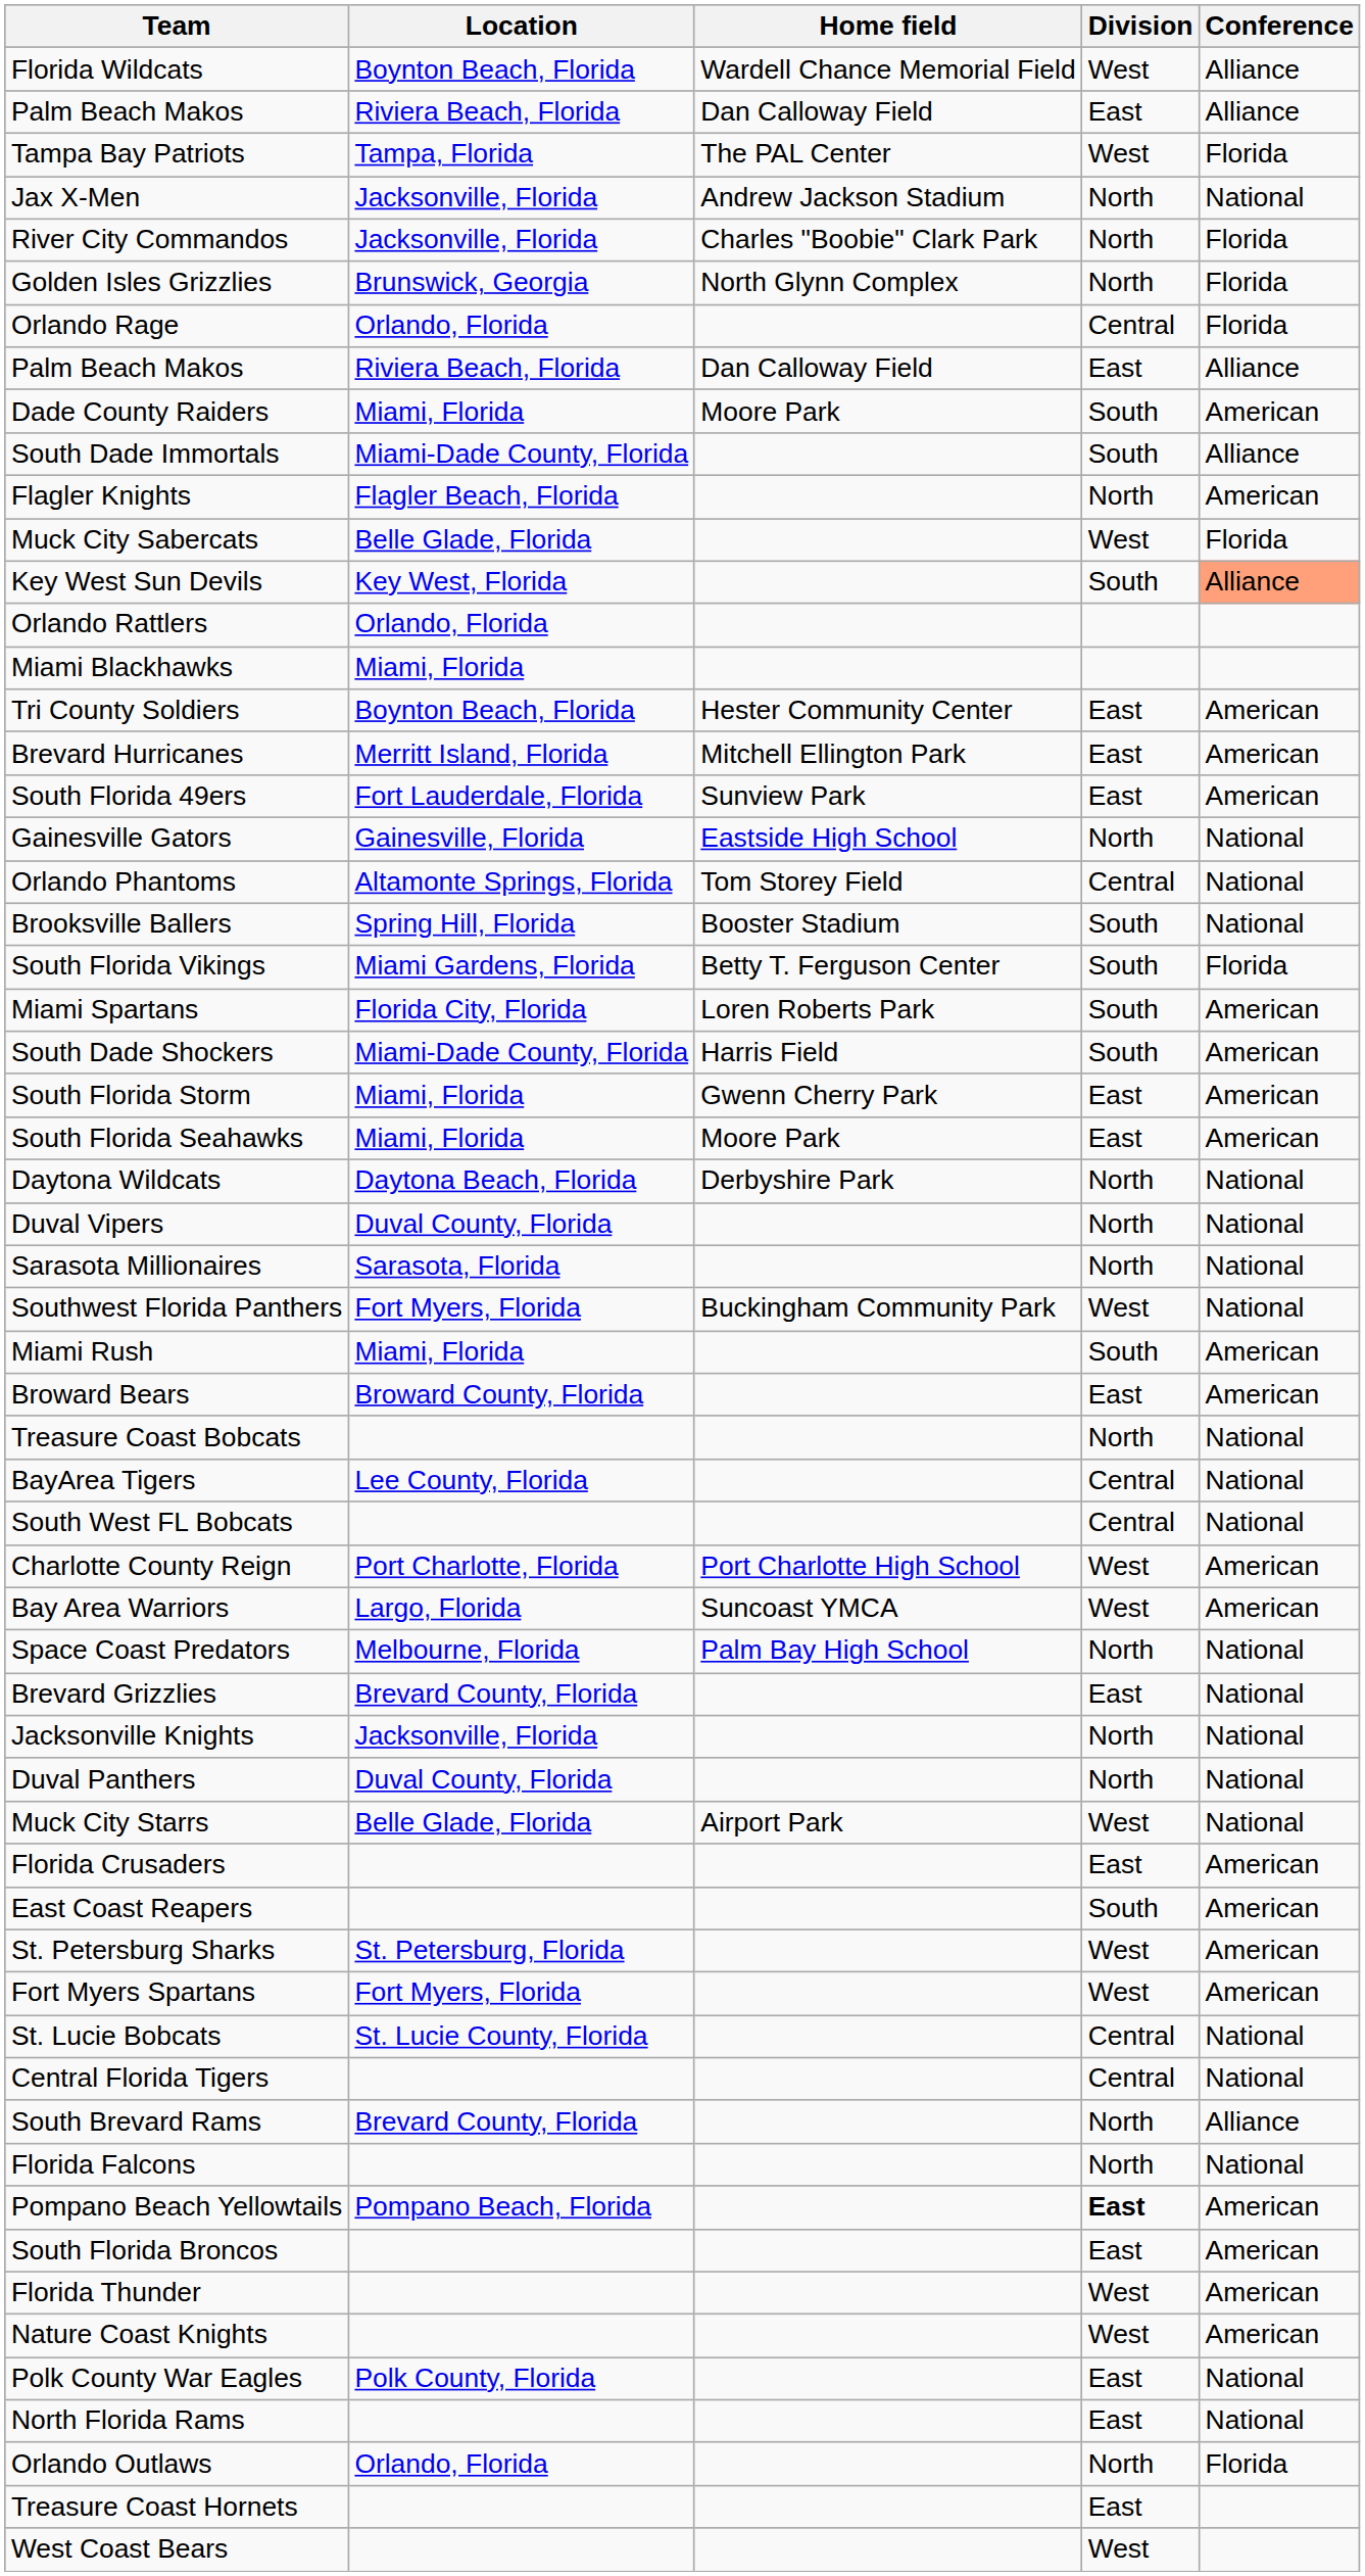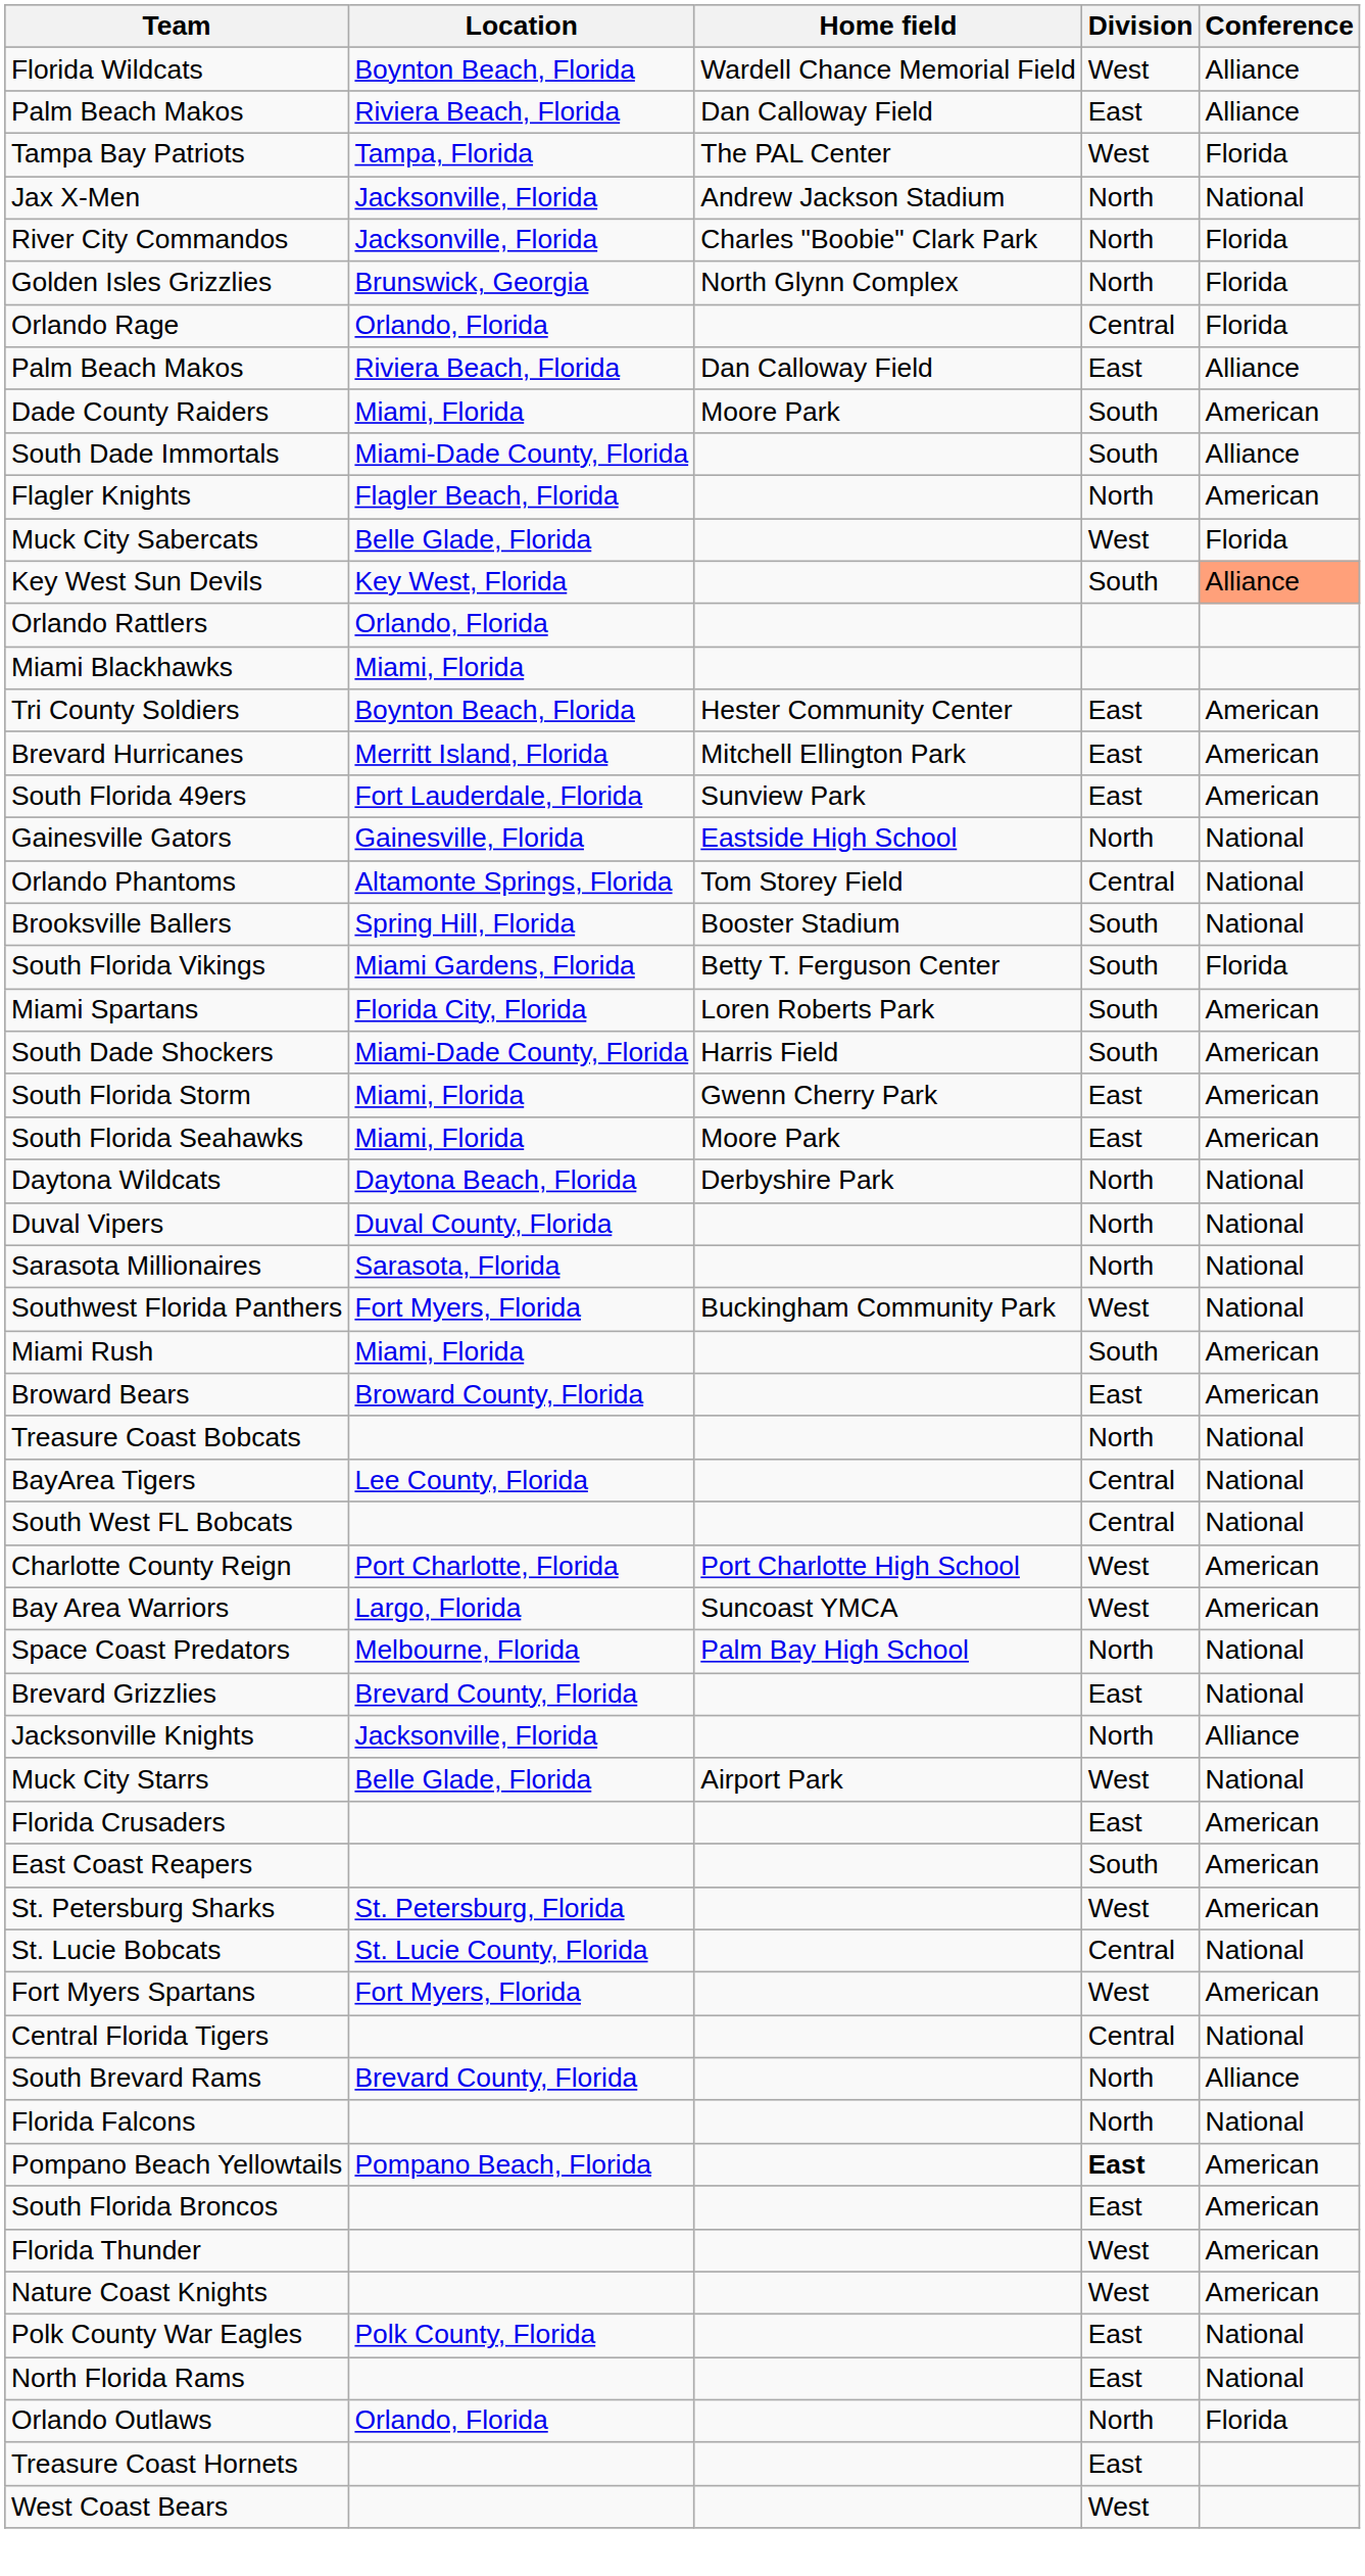 <table class="wikitable">
 <tr>
 <th>Team</th>
 <th>Location</th>
 <th>Home field</th>
 <th>Division</th>
 <th>Conference</th>
 </tr>
 <tr>
 <td>Florida Wildcats</td>
 <td><a href='#'>Boynton Beach, Florida</a></td>
 <td>Wardell Chance Memorial Field</td>
 <td>West</td>
 <td>Alliance</td>
 </tr>
 <tr>
 <td>Palm Beach Makos</td>
 <td><a href='#'>Riviera Beach, Florida</a></td>
 <td>Dan Calloway Field</td>
 <td>East</td>
 <td>Alliance</td>
 </tr>
 <tr>
 <td>Tampa Bay Patriots</td>
 <td><a href='#'>Tampa, Florida</a></td>
 <td>The PAL Center</td>
 <td>West</td>
 <td>Florida</td>
 </tr>
 <tr>
 <td>Jax X-Men</td>
 <td><a href='#'>Jacksonville, Florida</a></td>
 <td>Andrew Jackson Stadium</td>
 <td>North</td>
 <td>National</td>
 </tr>
 <tr>
 <td>River City Commandos</td>
 <td><a href='#'>Jacksonville, Florida</a></td>
 <td>Charles "Boobie" Clark Park</td>
 <td>North</td>
 <td>Florida</td>
 </tr>
 <tr>
 <td>Golden Isles Grizzlies</td>
 <td><a href='#'>Brunswick, Georgia</a></td>
 <td>North Glynn Complex</td>
 <td>North</td>
 <td>Florida</td>
 </tr>
 <tr>
 <td>Orlando Rage</td>
 <td><a href='#'>Orlando, Florida</a></td>
 <td></td>
 <td>Central</td>
 <td>Florida</td>
 </tr>
 <tr>
 <td>Palm Beach Makos</td>
 <td><a href='#'>Riviera Beach, Florida</a></td>
 <td>Dan Calloway Field</td>
 <td>East</td>
 <td>Alliance</td>
 </tr>
 <tr>
 <td>Dade County Raiders</td>
 <td><a href='#'>Miami, Florida</a></td>
 <td>Moore Park</td>
 <td>South</td>
 <td>American</td>
 </tr>
 <tr>
 <td>South Dade Immortals</td>
 <td><a href='#'>Miami-Dade County, Florida</a></td>
 <td></td>
 <td>South</td>
 <td>Alliance</td>
 </tr>
 <tr>
 <td>Flagler Knights</td>
 <td><a href='#'>Flagler Beach, Florida</a></td>
 <td></td>
 <td>North</td>
 <td>American</td>
 </tr>
 <tr>
 <td>Muck City Sabercats</td>
 <td><a href='#'>Belle Glade, Florida</a></td>
 <td></td>
 <td>West</td>
 <td>Florida</td>
 </tr>
 <tr>
 <td>Key West Sun Devils</td>
 <td><a href='#'>Key West, Florida</a></td>
 <td></td>
 <td>South</td>
 <td style="background: lightsalmon;">Alliance</td>
 </tr>
 <tr>
 <td>Orlando Rattlers</td>
 <td><a href='#'>Orlando, Florida</a></td>
 <td></td>
 <td></td>
 <td></td>
 </tr>
 <tr>
 <td>Miami Blackhawks</td>
 <td><a href='#'>Miami, Florida</a></td>
 <td></td>
 <td></td>
 <td></td>
 </tr>
 <tr>
 <td>Tri County Soldiers</td>
 <td><a href='#'>Boynton Beach, Florida</a></td>
 <td>Hester Community Center</td>
 <td>East</td>
 <td>American</td>
 </tr>
 <tr>
 <td>Brevard Hurricanes</td>
 <td><a href='#'>Merritt Island, Florida</a></td>
 <td>Mitchell Ellington Park</td>
 <td>East</td>
 <td>American</td>
 </tr>
 <tr>
 <td>South Florida 49ers</td>
 <td><a href='#'>Fort Lauderdale, Florida</a></td>
 <td>Sunview Park</td>
 <td>East</td>
 <td>American</td>
 </tr>
 <tr>
 <td>Gainesville Gators</td>
 <td><a href='#'>Gainesville, Florida</a></td>
 <td><a href='#'>Eastside High School</a></td>
 <td>North</td>
 <td>National</td>
 </tr>
 <tr>
 <td>Orlando Phantoms</td>
 <td><a href='#'>Altamonte Springs, Florida</a></td>
 <td>Tom Storey Field</td>
 <td>Central</td>
 <td>National</td>
 </tr>
 <tr>
 <td>Brooksville Ballers</td>
 <td><a href='#'>Spring Hill, Florida</a></td>
 <td>Booster Stadium</td>
 <td>South</td>
 <td>National</td>
 </tr>
 <tr>
 <td>South Florida Vikings</td>
 <td><a href='#'>Miami Gardens, Florida</a></td>
 <td>Betty T. Ferguson Center</td>
 <td>South</td>
 <td>Florida</td>
 </tr>
 <tr>
 <td>Miami Spartans</td>
 <td><a href='#'>Florida City, Florida</a></td>
 <td>Loren Roberts Park</td>
 <td>South</td>
 <td>American</td>
 </tr>
 <tr>
 <td>South Dade Shockers</td>
 <td><a href='#'>Miami-Dade County, Florida</a></td>
 <td>Harris Field</td>
 <td>South</td>
 <td>American</td>
 </tr>
 <tr>
 <td>South Florida Storm</td>
 <td><a href='#'>Miami, Florida</a></td>
 <td>Gwenn Cherry Park</td>
 <td>East</td>
 <td>American</td>
 </tr>
 <tr>
 <td>South Florida Seahawks</td>
 <td><a href='#'>Miami, Florida</a></td>
 <td>Moore Park</td>
 <td>East</td>
 <td>American</td>
 </tr>
 <tr>
 <td>Daytona Wildcats</td>
 <td><a href='#'>Daytona Beach, Florida</a></td>
 <td>Derbyshire Park</td>
 <td>North</td>
 <td>National</td>
 </tr>
 <tr>
 <td>Duval Vipers</td>
 <td><a href='#'>Duval County, Florida</a></td>
 <td></td>
 <td>North</td>
 <td>National</td>
 </tr>
 <tr>
 <td>Sarasota Millionaires</td>
 <td><a href='#'>Sarasota, Florida</a></td>
 <td></td>
 <td>North</td>
 <td>National</td>
 </tr>
 <tr>
 <td>Southwest Florida Panthers</td>
 <td><a href='#'>Fort Myers, Florida</a></td>
 <td>Buckingham Community Park</td>
 <td>West</td>
 <td>National</td>
 </tr>
 <tr>
 <td>Miami Rush</td>
 <td><a href='#'>Miami, Florida</a></td>
 <td></td>
 <td>South</td>
 <td>American</td>
 </tr>
 <tr>
 <td>Broward Bears</td>
 <td><a href='#'>Broward County, Florida</a></td>
 <td></td>
 <td>East</td>
 <td>American</td>
 </tr>
 <tr>
 <td>Treasure Coast Bobcats</td>
 <td></td>
 <td></td>
 <td>North</td>
 <td>National</td>
 </tr>
 <tr>
 <td>BayArea Tigers</td>
 <td><a href='#'>Lee County, Florida</a></td>
 <td></td>
 <td>Central</td>
 <td>National</td>
 </tr>
 <tr>
 <td>South West FL Bobcats</td>
 <td></td>
 <td></td>
 <td>Central</td>
 <td>National</td>
 </tr>
 <tr>
 <td>Charlotte County Reign</td>
 <td><a href='#'>Port Charlotte, Florida</a></td>
 <td><a href='#'>Port Charlotte High School</a></td>
 <td>West</td>
 <td>American</td>
 </tr>
 <tr>
 <td>Bay Area Warriors</td>
 <td><a href='#'>Largo, Florida</a></td>
 <td>Suncoast YMCA</td>
 <td>West</td>
 <td>American</td>
 </tr>
 <tr>
 <td>Space Coast Predators</td>
 <td><a href='#'>Melbourne, Florida</a></td>
 <td><a href='#'>Palm Bay High School</a></td>
 <td>North</td>
 <td>National</td>
 </tr>
 <tr>
 <td>Brevard Grizzlies</td>
 <td><a href='#'>Brevard County, Florida</a></td>
 <td></td>
 <td>East</td>
 <td>National</td>
 </tr>
 <tr>
 <td>Jacksonville Knights</td>
 <td><a href='#'>Jacksonville, Florida</a></td>
 <td></td>
 <td>North</td>
-<td>National</td>
-</tr>
-<tr>
-<td>Duval Panthers</td>
-<td><a href='#'>Duval County, Florida</a></td>
-<td></td>
-<td>North</td>
-<td>National</td>
+<td>Alliance</td>
 </tr>
 <tr>
 <td>Muck City Starrs</td>
 <td><a href='#'>Belle Glade, Florida</a></td>
 <td>Airport Park</td>
 <td>West</td>
 <td>National</td>
 </tr>
 <tr>
 <td>Florida Crusaders</td>
 <td></td>
 <td></td>
 <td>East</td>
 <td>American</td>
 </tr>
 <tr>
 <td>East Coast Reapers</td>
 <td></td>
 <td></td>
 <td>South</td>
 <td>American</td>
 </tr>
 <tr>
 <td>St. Petersburg Sharks</td>
 <td><a href='#'>St. Petersburg, Florida</a></td>
 <td></td>
 <td>West</td>
 <td>American</td>
 </tr>
 <tr>
+<td>St. Lucie Bobcats</td>
+<td><a href='#'>St. Lucie County, Florida</a></td>
+<td></td>
+<td>Central</td>
+<td>National</td>
+</tr>
+<tr>
 <td>Fort Myers Spartans</td>
 <td><a href='#'>Fort Myers, Florida</a></td>
 <td></td>
 <td>West</td>
 <td>American</td>
-</tr>
-<tr>
-<td>St. Lucie Bobcats</td>
-<td><a href='#'>St. Lucie County, Florida</a></td>
-<td></td>
-<td>Central</td>
-<td>National</td>
 </tr>
 <tr>
 <td>Central Florida Tigers</td>
 <td></td>
 <td></td>
 <td>Central</td>
 <td>National</td>
 </tr>
 <tr>
 <td>South Brevard Rams</td>
 <td><a href='#'>Brevard County, Florida</a></td>
 <td></td>
 <td>North</td>
 <td>Alliance</td>
 </tr>
 <tr>
 <td>Florida Falcons</td>
 <td></td>
 <td></td>
 <td>North</td>
 <td>National</td>
 </tr>
 <tr>
 <td>Pompano Beach Yellowtails</td>
 <td><a href='#'>Pompano Beach, Florida</a></td>
 <td></td>
 <td><strong>East</strong></td>
 <td>American</td>
 </tr>
 <tr>
 <td>South Florida Broncos</td>
 <td></td>
 <td></td>
 <td>East</td>
 <td>American</td>
 </tr>
 <tr>
 <td>Florida Thunder</td>
 <td></td>
 <td></td>
 <td>West</td>
 <td>American</td>
 </tr>
 <tr>
 <td>Nature Coast Knights</td>
 <td></td>
 <td></td>
 <td>West</td>
 <td>American</td>
 </tr>
 <tr>
 <td>Polk County War Eagles</td>
 <td><a href='#'>Polk County, Florida</a></td>
 <td></td>
 <td>East</td>
 <td>National</td>
 </tr>
 <tr>
 <td>North Florida Rams</td>
 <td></td>
 <td></td>
 <td>East</td>
 <td>National</td>
 </tr>
 <tr>
 <td>Orlando Outlaws</td>
 <td><a href='#'>Orlando, Florida</a></td>
 <td></td>
 <td>North</td>
 <td>Florida</td>
 </tr>
 <tr>
 <td>Treasure Coast Hornets</td>
 <td></td>
 <td></td>
 <td>East</td>
 <td></td>
 </tr>
 <tr>
 <td>West Coast Bears</td>
 <td></td>
 <td></td>
 <td>West</td>
 <td></td>
 </tr>
 </table>
